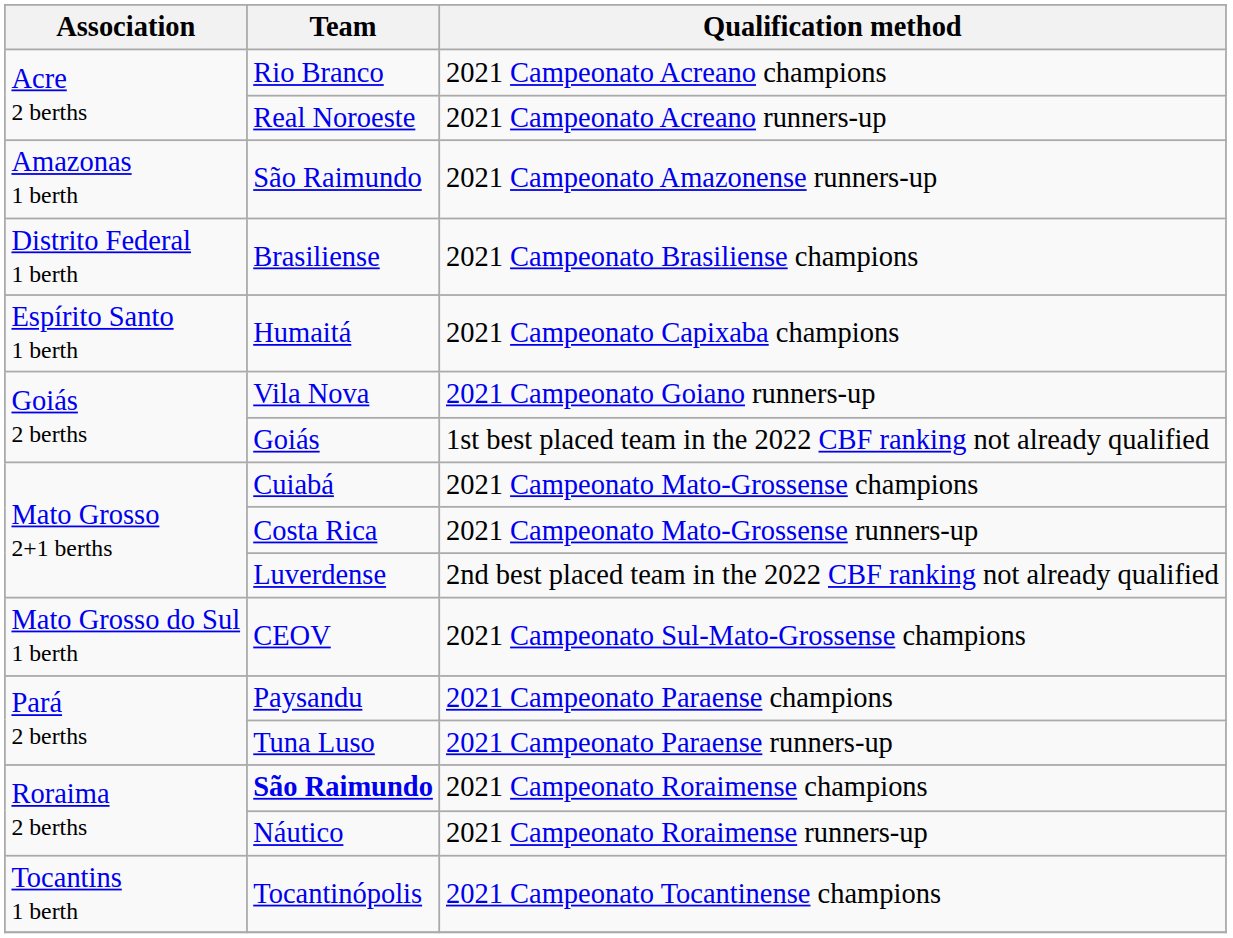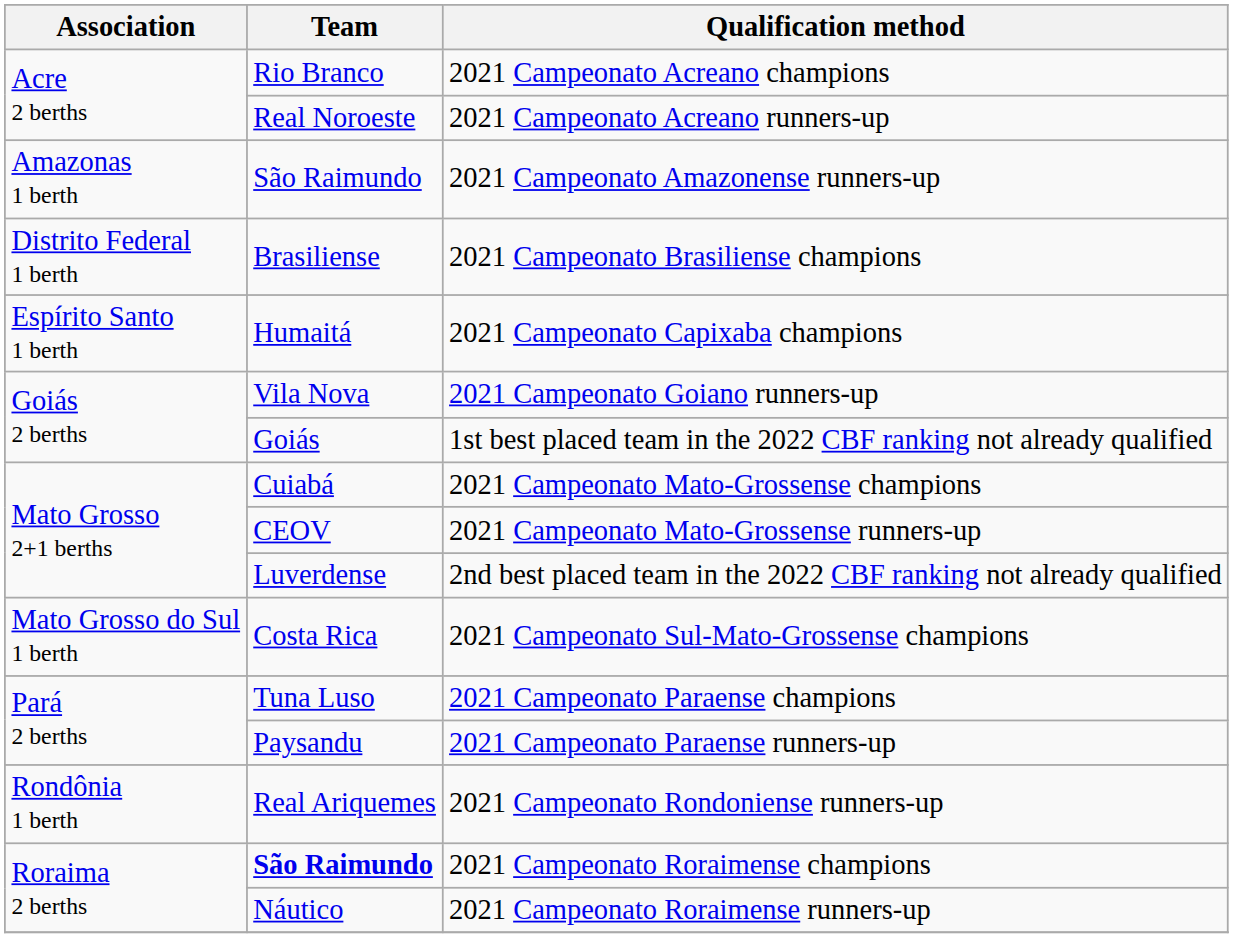 <table class="wikitable">
 <tr>
 <th>Association</th>
 <th>Team</th>
 <th>Qualification method</th>
 </tr>
 <tr>
 <td rowspan="2"> <a href='#'>Acre</a><br><small>2 berths</small></td>
 <td><a href='#'>Rio Branco</a></td>
 <td>2021 <a href='#'>Campeonato Acreano</a> champions</td>
 </tr>
 <tr>
 <td><a href='#'>Real Noroeste</a></td>
 <td>2021 <a href='#'>Campeonato Acreano</a> runners-up</td>
 </tr>
 <tr>
 <td rowspan="1"> <a href='#'>Amazonas</a><br><small>1 berth</small></td>
 <td><a href='#'>São Raimundo</a></td>
 <td>2021 <a href='#'>Campeonato Amazonense</a> runners-up</td>
 </tr>
 <tr>
 <td rowspan="1"> <a href='#'>Distrito Federal</a><br><small>1 berth</small></td>
 <td><a href='#'>Brasiliense</a></td>
 <td>2021 <a href='#'>Campeonato Brasiliense</a> champions</td>
 </tr>
 <tr>
 <td rowspan="1"> <a href='#'>Espírito Santo</a><br><small>1 berth</small></td>
 <td><a href='#'>Humaitá</a></td>
 <td>2021 <a href='#'>Campeonato Capixaba</a> champions</td>
 </tr>
 <tr>
 <td rowspan="2"> <a href='#'>Goiás</a><br><small>2 berths</small></td>
 <td><a href='#'>Vila Nova</a></td>
 <td><a href='#'>2021 Campeonato Goiano</a> runners-up</td>
 </tr>
 <tr>
 <td><a href='#'>Goiás</a></td>
 <td>1st best placed team in the 2022 <a href='#'>CBF ranking</a> not already qualified</td>
 </tr>
 <tr>
 <td rowspan="3"> <a href='#'>Mato Grosso</a><br><small>2+1 berths</small></td>
 <td><a href='#'>Cuiabá</a></td>
 <td>2021 <a href='#'>Campeonato Mato-Grossense</a> champions</td>
 </tr>
 <tr>
-<td><a href='#'>Costa Rica</a></td>
+<td><a href='#'>CEOV</a></td>
 <td>2021 <a href='#'>Campeonato Mato-Grossense</a> runners-up</td>
 </tr>
 <tr>
 <td><a href='#'>Luverdense</a></td>
 <td>2nd best placed team in the 2022 <a href='#'>CBF ranking</a> not already qualified</td>
 </tr>
 <tr>
 <td rowspan="1"> <a href='#'>Mato Grosso do Sul</a><br><small>1 berth</small></td>
-<td><a href='#'>CEOV</a></td>
+<td><a href='#'>Costa Rica</a></td>
 <td>2021 <a href='#'>Campeonato Sul-Mato-Grossense</a> champions</td>
 </tr>
 <tr>
 <td rowspan="2"> <a href='#'>Pará</a><br><small>2 berths</small></td>
-<td><a href='#'>Paysandu</a></td>
+<td><a href='#'>Tuna Luso</a></td>
 <td><a href='#'>2021 Campeonato Paraense</a> champions</td>
 </tr>
 <tr>
-<td><a href='#'>Tuna Luso</a></td>
+<td><a href='#'>Paysandu</a></td>
 <td><a href='#'>2021 Campeonato Paraense</a> runners-up</td>
+</tr>
+<tr>
+<td rowspan="1"> <a href='#'>Rondônia</a><br><small>1 berth</small></td>
+<td><a href='#'>Real Ariquemes</a></td>
+<td>2021 <a href='#'>Campeonato Rondoniense</a> runners-up</td>
 </tr>
 <tr>
 <td rowspan="2"> <a href='#'>Roraima</a><br><small>2 berths</small></td>
 <td><strong><a href='#'>São Raimundo</a></strong></td>
 <td>2021 <a href='#'>Campeonato Roraimense</a> champions</td>
 </tr>
 <tr>
 <td><a href='#'>Náutico</a></td>
 <td>2021 <a href='#'>Campeonato Roraimense</a> runners-up</td>
 </tr>
 <tr>
-<td rowspan="1"> <a href='#'>Tocantins</a><br><small>1 berth</small></td>
-<td><a href='#'>Tocantinópolis</a></td>
-<td><a href='#'>2021 Campeonato Tocantinense</a> champions</td>
-</tr>
-<tr>
 </tr>
 </table>
